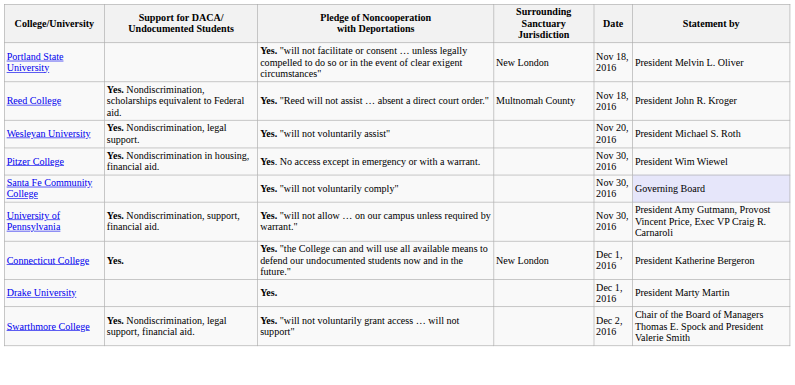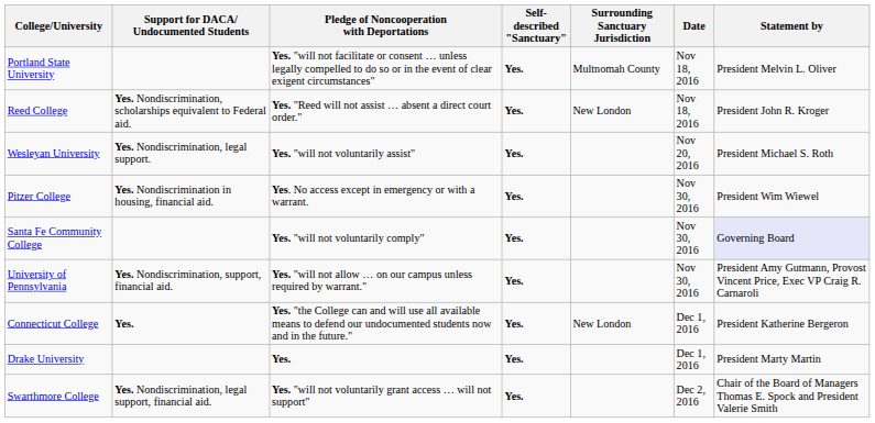 <table class="wikitable sortable">
 <tr>
 <th>College/University</th>
 <th>Support for DACA/<br>Undocumented Students</th>
 <th>Pledge of Noncooperation<br>with Deportations</th>
+<th>Self-described<br>"Sanctuary"</th>
 <th>Surrounding Sanctuary Jurisdiction</th>
 <th>Date</th>
 <th>Statement by</th>
 </tr>
 <tr>
 <td><a href='#'>Portland State University</a></td>
 <td></td>
 <td><strong>Yes.</strong> "will not facilitate or consent … unless legally compelled to do so or in the event of clear exigent circumstances"</td>
-<td>New London</td>
+<td><strong>Yes.</strong></td>
+<td>Multnomah County</td>
 <td>Nov 18, 2016</td>
 <td>President Melvin L. Oliver</td>
 </tr>
 <tr>
 <td><a href='#'>Reed College</a></td>
 <td><strong>Yes.</strong> Nondiscrimination, scholarships equivalent to Federal aid.</td>
 <td><strong>Yes.</strong> "Reed will not assist … absent a direct court order."</td>
-<td>Multnomah County</td>
+<td><strong>Yes.</strong></td>
+<td>New London</td>
 <td>Nov 18, 2016</td>
 <td>President John R. Kroger</td>
 </tr>
 <tr>
 <td><a href='#'>Wesleyan University</a></td>
 <td><strong>Yes.</strong> Nondiscrimination, legal support.</td>
 <td><strong>Yes.</strong> "will not voluntarily assist"</td>
+<td><strong>Yes.</strong></td>
 <td></td>
 <td>Nov 20, 2016</td>
 <td>President Michael S. Roth</td>
 </tr>
 <tr>
 <td><a href='#'>Pitzer College</a></td>
 <td><strong>Yes.</strong> Nondiscrimination in housing, financial aid.</td>
 <td><strong>Yes</strong>. No access except in emergency or with a warrant.</td>
+<td><strong>Yes.</strong></td>
 <td></td>
 <td>Nov 30, 2016</td>
 <td>President Wim Wiewel</td>
 </tr>
 <tr>
 <td><a href='#'>Santa Fe Community College</a></td>
 <td></td>
 <td><strong>Yes.</strong> "will not voluntarily comply"</td>
+<td><strong>Yes.</strong></td>
 <td></td>
 <td>Nov 30, 2016</td>
 <td style="background: lavender;">Governing Board</td>
 </tr>
 <tr>
 <td><a href='#'>University of Pennsylvania</a></td>
 <td><strong>Yes.</strong> Nondiscrimination, support, financial aid.</td>
 <td><strong>Yes.</strong> "will not allow … on our campus unless required by warrant."</td>
+<td><strong>Yes.</strong></td>
 <td></td>
 <td>Nov 30, 2016</td>
 <td>President Amy Gutmann, Provost<br>Vincent Price, Exec VP Craig R. Carnaroli</td>
 </tr>
 <tr>
 <td><a href='#'>Connecticut College</a></td>
 <td><strong>Yes.</strong></td>
 <td><strong>Yes.</strong> "the College can and will use all available means to defend our undocumented students now and in the future."</td>
+<td><strong>Yes.</strong></td>
 <td>New London</td>
 <td>Dec 1, 2016</td>
 <td>President Katherine Bergeron</td>
 </tr>
 <tr>
 <td><a href='#'>Drake University</a></td>
 <td></td>
+<td><strong>Yes.</strong></td>
 <td><strong>Yes.</strong></td>
 <td></td>
 <td>Dec 1, 2016</td>
 <td>President Marty Martin</td>
 </tr>
 <tr>
 <td><a href='#'>Swarthmore College</a></td>
 <td><strong>Yes.</strong> Nondiscrimination, legal support, financial aid.</td>
 <td><strong>Yes.</strong> "will not voluntarily grant access … will not support"</td>
+<td><strong>Yes.</strong></td>
 <td></td>
 <td>Dec 2, 2016</td>
 <td>Chair of the Board of Managers Thomas E. Spock and President Valerie Smith</td>
 </tr>
 </table>
